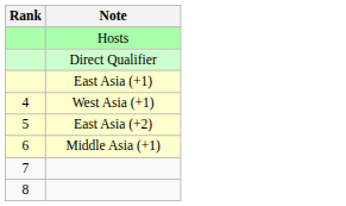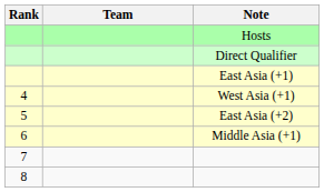 <table class="wikitable" style="text-align: center;">
 <tr>
 <th width=40>Rank</th>
+<th width=180>Team</th>
 <th width=150>Note</th>
 </tr>
 <tr bgcolor="#aaffaa">
 <td></td>
+<td align="left"></td>
 <td>Hosts</td>
 </tr>
 <tr bgcolor="#ccffcc">
 <td></td>
+<td align="left"></td>
 <td>Direct Qualifier</td>
 </tr>
 <tr bgcolor="#ffffcc">
 <td></td>
+<td align="left"></td>
 <td>East Asia (+1)</td>
 </tr>
 <tr bgcolor="#ffffcc">
 <td>4</td>
+<td align="left"></td>
 <td>West Asia (+1)</td>
 </tr>
 <tr bgcolor="#ffffcc">
 <td>5</td>
+<td align="left"></td>
 <td>East Asia (+2)</td>
 </tr>
 <tr bgcolor="#ffffcc">
 <td>6</td>
+<td align="left"></td>
 <td>Middle Asia (+1)</td>
 </tr>
 <tr>
 <td>7</td>
+<td align="left"></td>
 <td></td>
 </tr>
 <tr>
 <td>8</td>
+<td align="left"></td>
 <td></td>
 </tr>
 </table>
